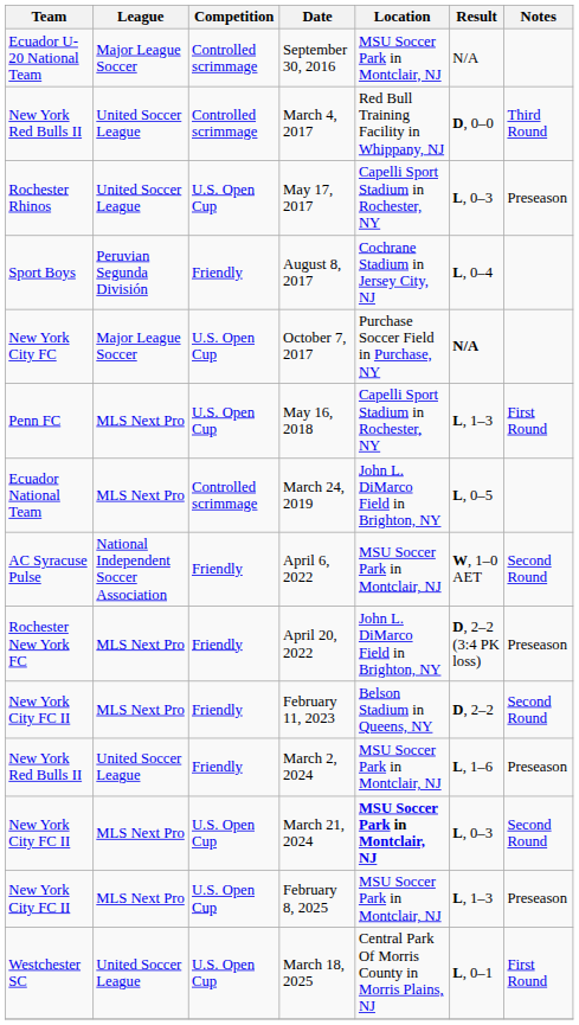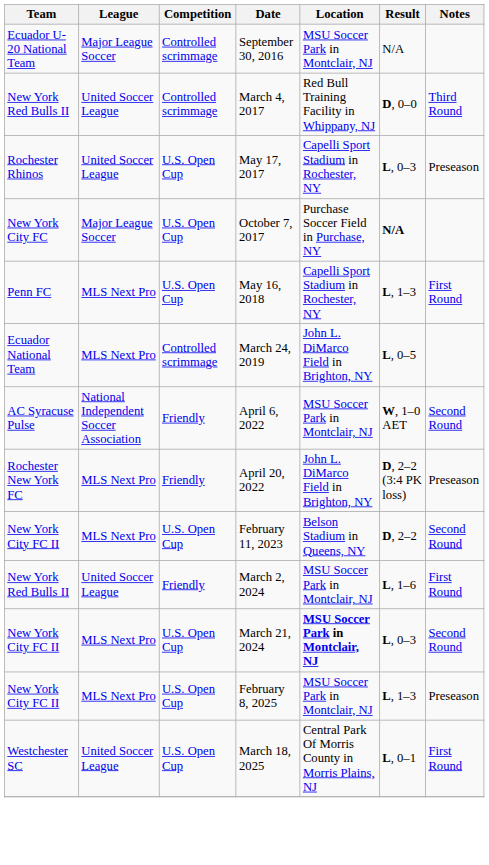 <table class="wikitable">
 <tr>
 <th>Team</th>
 <th>League</th>
 <th>Competition</th>
 <th>Date</th>
 <th>Location</th>
 <th>Result</th>
 <th>Notes</th>
 </tr>
 <tr>
 <td> <a href='#'>Ecuador U-20 National Team</a></td>
 <td><a href='#'>Major League Soccer</a></td>
 <td><a href='#'>Controlled scrimmage</a></td>
 <td>September 30, 2016</td>
 <td><a href='#'>MSU Soccer Park</a> in <a href='#'>Montclair, NJ</a></td>
 <td>N/A</td>
 <td></td>
 </tr>
 <tr>
 <td><a href='#'>New York Red Bulls II</a></td>
 <td><a href='#'>United Soccer League</a></td>
 <td><a href='#'>Controlled scrimmage</a></td>
 <td>March 4, 2017</td>
 <td>Red Bull Training Facility in <a href='#'>Whippany, NJ</a></td>
 <td><strong>D</strong>, 0–0</td>
 <td><a href='#'>Third Round</a></td>
 </tr>
 <tr>
 <td><a href='#'>Rochester Rhinos</a></td>
 <td><a href='#'>United Soccer League</a></td>
 <td><a href='#'>U.S. Open Cup</a></td>
 <td>May 17, 2017</td>
 <td><a href='#'>Capelli Sport Stadium</a> in <a href='#'>Rochester, NY</a></td>
 <td><strong>L</strong>, 0–3</td>
 <td>Preseason</td>
-</tr>
-<tr>
-<td> <a href='#'>Sport Boys</a></td>
-<td><a href='#'>Peruvian Segunda División</a></td>
-<td><a href='#'>Friendly</a></td>
-<td>August 8, 2017</td>
-<td><a href='#'>Cochrane Stadium</a> in <a href='#'>Jersey City, NJ</a></td>
-<td><strong>L</strong>, 0–4</td>
-<td></td>
 </tr>
 <tr>
 <td><a href='#'>New York City FC</a></td>
 <td><a href='#'>Major League Soccer</a></td>
 <td><a href='#'>U.S. Open Cup</a></td>
 <td>October 7, 2017</td>
 <td>Purchase Soccer Field in <a href='#'>Purchase, NY</a></td>
 <td><strong>N/A</strong></td>
 <td></td>
 </tr>
 <tr>
 <td><a href='#'>Penn FC</a></td>
 <td><a href='#'>MLS Next Pro</a></td>
 <td><a href='#'>U.S. Open Cup</a></td>
 <td>May 16, 2018</td>
 <td><a href='#'>Capelli Sport Stadium</a> in <a href='#'>Rochester, NY</a></td>
 <td><strong>L</strong>, 1–3</td>
 <td><a href='#'>First Round</a></td>
 </tr>
 <tr>
 <td> <a href='#'>Ecuador National Team</a></td>
 <td><a href='#'>MLS Next Pro</a></td>
 <td><a href='#'>Controlled scrimmage</a></td>
 <td>March 24, 2019</td>
 <td><a href='#'>John L. DiMarco Field</a> in <a href='#'>Brighton, NY</a></td>
 <td><strong>L</strong>, 0–5</td>
 <td></td>
 </tr>
 <tr>
 <td><a href='#'>AC Syracuse Pulse</a></td>
 <td><a href='#'>National Independent Soccer Association</a></td>
 <td><a href='#'>Friendly</a></td>
 <td>April 6, 2022</td>
 <td><a href='#'>MSU Soccer Park</a> in <a href='#'>Montclair, NJ</a></td>
 <td><strong>W</strong>, 1–0 AET</td>
 <td><a href='#'>Second Round</a></td>
 </tr>
 <tr>
 <td><a href='#'>Rochester New York FC</a></td>
 <td><a href='#'>MLS Next Pro</a></td>
 <td><a href='#'>Friendly</a></td>
 <td>April 20, 2022</td>
 <td><a href='#'>John L. DiMarco Field</a> in <a href='#'>Brighton, NY</a></td>
 <td><strong>D</strong>, 2–2 (3:4 PK loss)</td>
 <td>Preseason</td>
 </tr>
 <tr>
 <td><a href='#'>New York City FC II</a></td>
 <td><a href='#'>MLS Next Pro</a></td>
-<td><a href='#'>Friendly</a></td>
+<td><a href='#'>U.S. Open Cup</a></td>
 <td>February 11, 2023</td>
 <td><a href='#'>Belson Stadium</a> in <a href='#'>Queens, NY</a></td>
 <td><strong>D</strong>, 2–2</td>
 <td><a href='#'>Second Round</a></td>
 </tr>
 <tr>
 <td><a href='#'>New York Red Bulls II</a></td>
 <td><a href='#'>United Soccer League</a></td>
 <td><a href='#'>Friendly</a></td>
 <td>March 2, 2024</td>
 <td><a href='#'>MSU Soccer Park</a> in <a href='#'>Montclair, NJ</a></td>
 <td><strong>L</strong>, 1–6</td>
-<td>Preseason</td>
+<td><a href='#'>First Round</a></td>
 </tr>
 <tr>
 <td><a href='#'>New York City FC II</a></td>
 <td><a href='#'>MLS Next Pro</a></td>
 <td><a href='#'>U.S. Open Cup</a></td>
 <td>March 21, 2024</td>
 <td><strong><a href='#'>MSU Soccer Park</a> in <a href='#'>Montclair, NJ</a></strong></td>
 <td><strong>L</strong>, 0–3</td>
 <td><a href='#'>Second Round</a></td>
 </tr>
 <tr>
 <td><a href='#'>New York City FC II</a></td>
 <td><a href='#'>MLS Next Pro</a></td>
 <td><a href='#'>U.S. Open Cup</a></td>
 <td>February 8, 2025</td>
 <td><a href='#'>MSU Soccer Park</a> in <a href='#'>Montclair, NJ</a></td>
 <td><strong>L</strong>, 1–3</td>
 <td>Preseason</td>
 </tr>
 <tr>
 <td><a href='#'>Westchester SC</a></td>
 <td><a href='#'>United Soccer League</a></td>
 <td><a href='#'>U.S. Open Cup</a></td>
 <td>March 18, 2025</td>
 <td>Central Park Of Morris County in <a href='#'>Morris Plains, NJ</a></td>
 <td><strong>L</strong>, 0–1</td>
 <td><a href='#'>First Round</a></td>
 </tr>
 <tr>
 </tr>
 </table>
